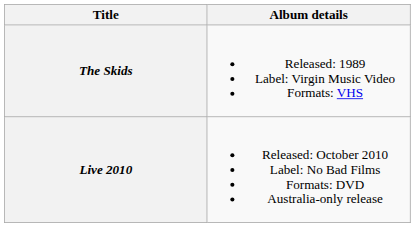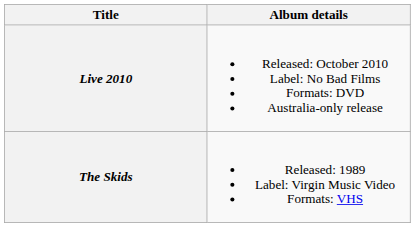 <table class="wikitable plainrowheaders" style="text-align:center;">
 <tr>
 <th scope="col" style="width:15em;">Title</th>
 <th scope="col" style="width:15em;">Album details</th>
 </tr>
 <tr>
+<th scope="row"><em>Live 2010</em></th>
+<td><br><ul><li>Released: October 2010</li><li>Label: No Bad Films</li><li>Formats: DVD</li><li>Australia-only release</li></ul></td>
+</tr>
+<tr>
 <th scope="row"><em>The Skids</em></th>
 <td><br><ul><li>Released: 1989</li><li>Label: Virgin Music Video</li><li>Formats: <a href='#'>VHS</a></li></ul></td>
 </tr>
-<tr>
-<th scope="row"><em>Live 2010</em></th>
-<td><br><ul><li>Released: October 2010</li><li>Label: No Bad Films</li><li>Formats: DVD</li><li>Australia-only release</li></ul></td>
-</tr>
 </table>
